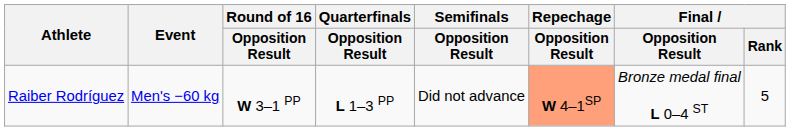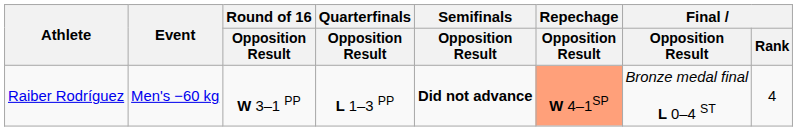 <table class="wikitable" style="font-size:90%">
 <tr>
 <th rowspan=2>Athlete</th>
 <th rowspan=2>Event</th>
 <th>Round of 16</th>
 <th>Quarterfinals</th>
 <th>Semifinals</th>
 <th>Repechage</th>
 <th colspan=2>Final / </th>
 </tr>
 <tr style="font-size: 95%">
 <th>Opposition<br>Result</th>
 <th>Opposition<br>Result</th>
 <th>Opposition<br>Result</th>
 <th>Opposition<br>Result</th>
 <th>Opposition<br>Result</th>
 <th>Rank</th>
 </tr>
 <tr align=center>
 <td align=left><a href='#'>Raiber Rodríguez</a></td>
 <td align=left><a href='#'>Men's −60 kg</a></td>
 <td><br><strong>W</strong> 3–1 <sup>PP</sup></td>
 <td><br><strong>L</strong> 1–3 <sup>PP</sup></td>
-<td>Did not advance</td>
+<td><strong>Did not advance</strong></td>
 <td style="background: lightsalmon;"><br><strong>W</strong> 4–1<sup>SP</sup></td>
 <td><em>Bronze medal final</em><br><br><strong>L</strong> 0–4 <sup>ST</sup></td>
-<td>5</td>
+<td>4</td>
 </tr>
 </table>
